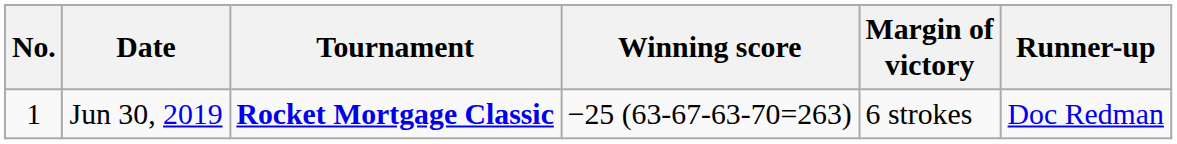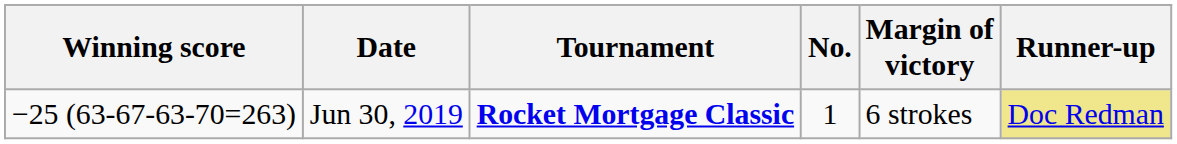 <table class="wikitable" style="font-size:95%;">
 <tr>
-<th>No.</th>
+<th>Winning score</th>
 <th>Date</th>
 <th>Tournament</th>
-<th>Winning score</th>
+<th>No.</th>
 <th>Margin of<br>victory</th>
 <th>Runner-up</th>
 </tr>
 <tr>
-<td align=center>1</td>
+<td>−25 (63-67-63-70=263)</td>
 <td align=right>Jun 30, <a href='#'>2019</a></td>
 <td><strong><a href='#'>Rocket Mortgage Classic</a></strong></td>
-<td>−25 (63-67-63-70=263)</td>
+<td align=center>1</td>
 <td>6 strokes</td>
-<td> <a href='#'>Doc Redman</a></td>
+<td style="background: khaki;"> <a href='#'>Doc Redman</a></td>
 </tr>
 </table>
